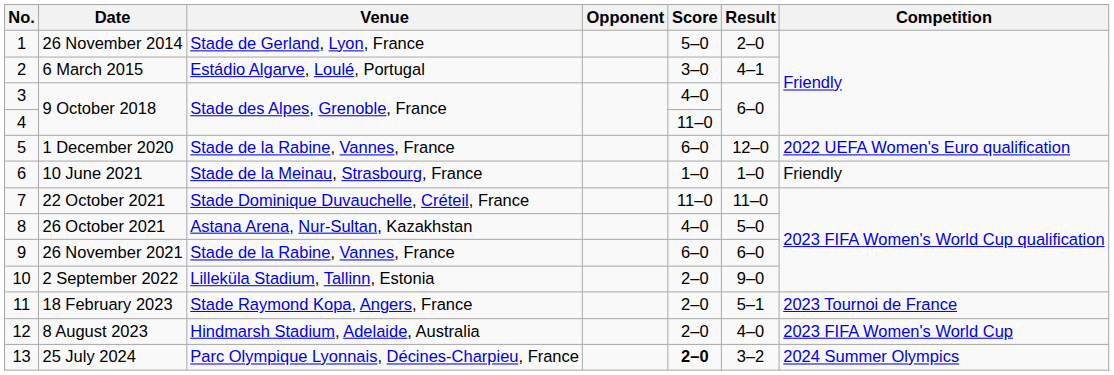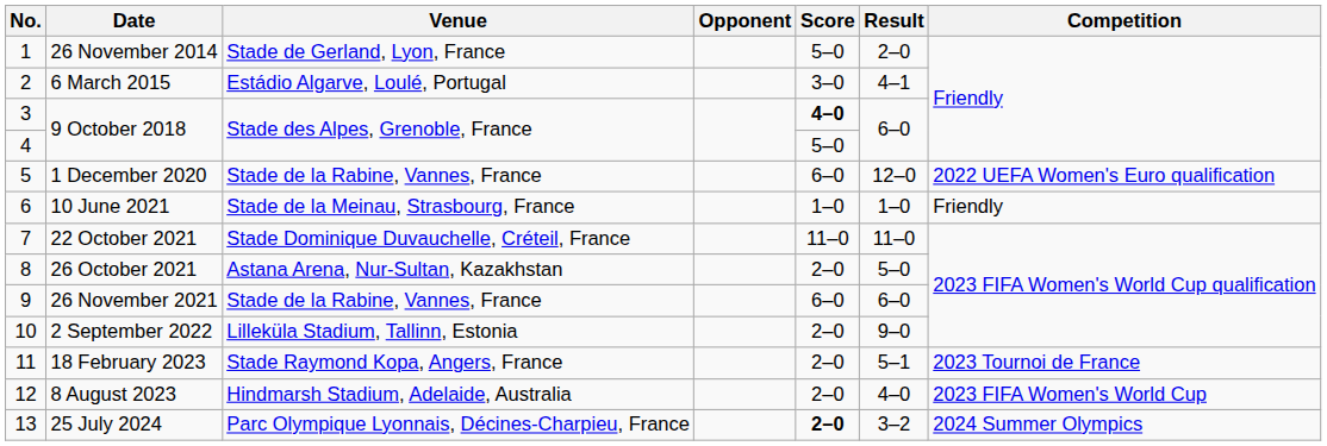 <table class="wikitable sortable">
 <tr>
 <th scope="col">No.</th>
 <th scope="col">Date</th>
 <th scope="col">Venue</th>
 <th scope="col">Opponent</th>
 <th scope="col">Score</th>
 <th scope="col">Result</th>
 <th scope="col">Competition</th>
 </tr>
 <tr>
 <td align="center">1</td>
 <td>26 November 2014</td>
 <td><a href='#'>Stade de Gerland</a>, <a href='#'>Lyon</a>, France</td>
 <td></td>
 <td align="center">5–0</td>
 <td align="center">2–0</td>
 <td rowspan="4"><a href='#'>Friendly</a></td>
 </tr>
 <tr>
 <td align="center">2</td>
 <td>6 March 2015</td>
 <td><a href='#'>Estádio Algarve</a>, <a href='#'>Loulé</a>, Portugal</td>
 <td></td>
 <td align="center">3–0</td>
 <td align="center">4–1</td>
 </tr>
 <tr>
 <td align="center">3</td>
 <td rowspan="2">9 October 2018</td>
 <td rowspan="2"><a href='#'>Stade des Alpes</a>, <a href='#'>Grenoble</a>, France</td>
 <td rowspan="2"></td>
-<td align="center">4–0</td>
+<td align="center"><strong>4–0</strong></td>
 <td rowspan="2" align="center">6–0</td>
 </tr>
 <tr>
 <td align="center">4</td>
-<td align="center">11–0</td>
+<td align="center">5–0</td>
 </tr>
 <tr>
 <td align="center">5</td>
 <td>1 December 2020</td>
 <td><a href='#'>Stade de la Rabine</a>, <a href='#'>Vannes</a>, France</td>
 <td></td>
 <td align=center>6–0</td>
 <td align="center">12–0</td>
 <td><a href='#'>2022 UEFA Women's Euro qualification</a></td>
 </tr>
 <tr>
 <td align="center">6</td>
 <td>10 June 2021</td>
 <td><a href='#'>Stade de la Meinau</a>, <a href='#'>Strasbourg</a>, France</td>
 <td></td>
 <td align="center">1–0</td>
 <td align="center">1–0</td>
 <td>Friendly</td>
 </tr>
 <tr>
 <td align="center">7</td>
 <td>22 October 2021</td>
 <td><a href='#'>Stade Dominique Duvauchelle</a>, <a href='#'>Créteil</a>, France</td>
 <td></td>
 <td align="center">11–0</td>
 <td align="center">11–0</td>
 <td rowspan="4"><a href='#'>2023 FIFA Women's World Cup qualification</a></td>
 </tr>
 <tr>
 <td align="center">8</td>
 <td>26 October 2021</td>
 <td><a href='#'>Astana Arena</a>, <a href='#'>Nur-Sultan</a>, Kazakhstan</td>
 <td></td>
-<td align="center">4–0</td>
+<td align="center">2–0</td>
 <td align="center">5–0</td>
 </tr>
 <tr>
 <td align="center">9</td>
 <td>26 November 2021</td>
 <td><a href='#'>Stade de la Rabine</a>, <a href='#'>Vannes</a>, France</td>
 <td></td>
 <td align="center">6–0</td>
 <td align="center">6–0</td>
 </tr>
 <tr>
 <td align="center">10</td>
 <td>2 September 2022</td>
 <td><a href='#'>Lilleküla Stadium</a>, <a href='#'>Tallinn</a>, Estonia</td>
 <td></td>
 <td align="center">2–0</td>
 <td align="center">9–0</td>
 </tr>
 <tr>
 <td align="center">11</td>
 <td>18 February 2023</td>
 <td><a href='#'>Stade Raymond Kopa</a>, <a href='#'>Angers</a>, France</td>
 <td></td>
 <td align="center">2–0</td>
 <td align="center">5–1</td>
 <td><a href='#'>2023 Tournoi de France</a></td>
 </tr>
 <tr>
 <td align="center">12</td>
 <td>8 August 2023</td>
 <td><a href='#'>Hindmarsh Stadium</a>, <a href='#'>Adelaide</a>, Australia</td>
 <td></td>
 <td align=center>2–0</td>
 <td align=center>4–0</td>
 <td><a href='#'>2023 FIFA Women's World Cup</a></td>
 </tr>
 <tr>
 <td align="center">13</td>
 <td>25 July 2024</td>
 <td><a href='#'>Parc Olympique Lyonnais</a>, <a href='#'>Décines-Charpieu</a>, France</td>
 <td></td>
 <td align="center"><strong>2–0</strong></td>
 <td style="text-align:center">3–2</td>
 <td><a href='#'>2024 Summer Olympics</a></td>
 </tr>
 </table>
